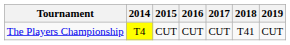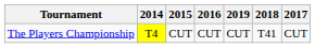 <table class="wikitable" style="font-size:95%;text-align:center;">
 <tr>
 <th>Tournament</th>
 <th>2014</th>
 <th>2015</th>
 <th>2016</th>
+<th>2019</th>
+<th>2018</th>
 <th>2017</th>
-<th>2018</th>
-<th>2019</th>
 </tr>
 <tr>
 <td align=left><a href='#'>The Players Championship</a></td>
 <td style="background:yellow;">T4</td>
 <td>CUT</td>
 <td>CUT</td>
 <td>CUT</td>
 <td>T41</td>
 <td>CUT</td>
 </tr>
 </table>
